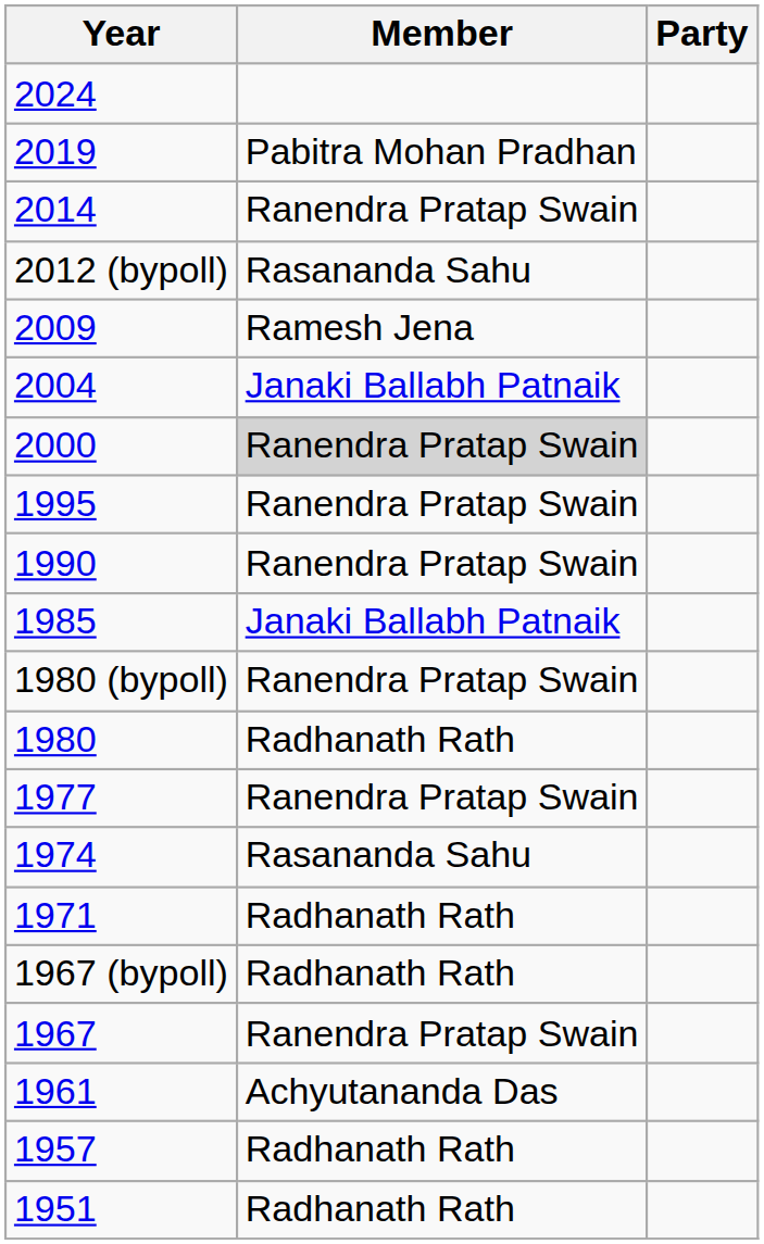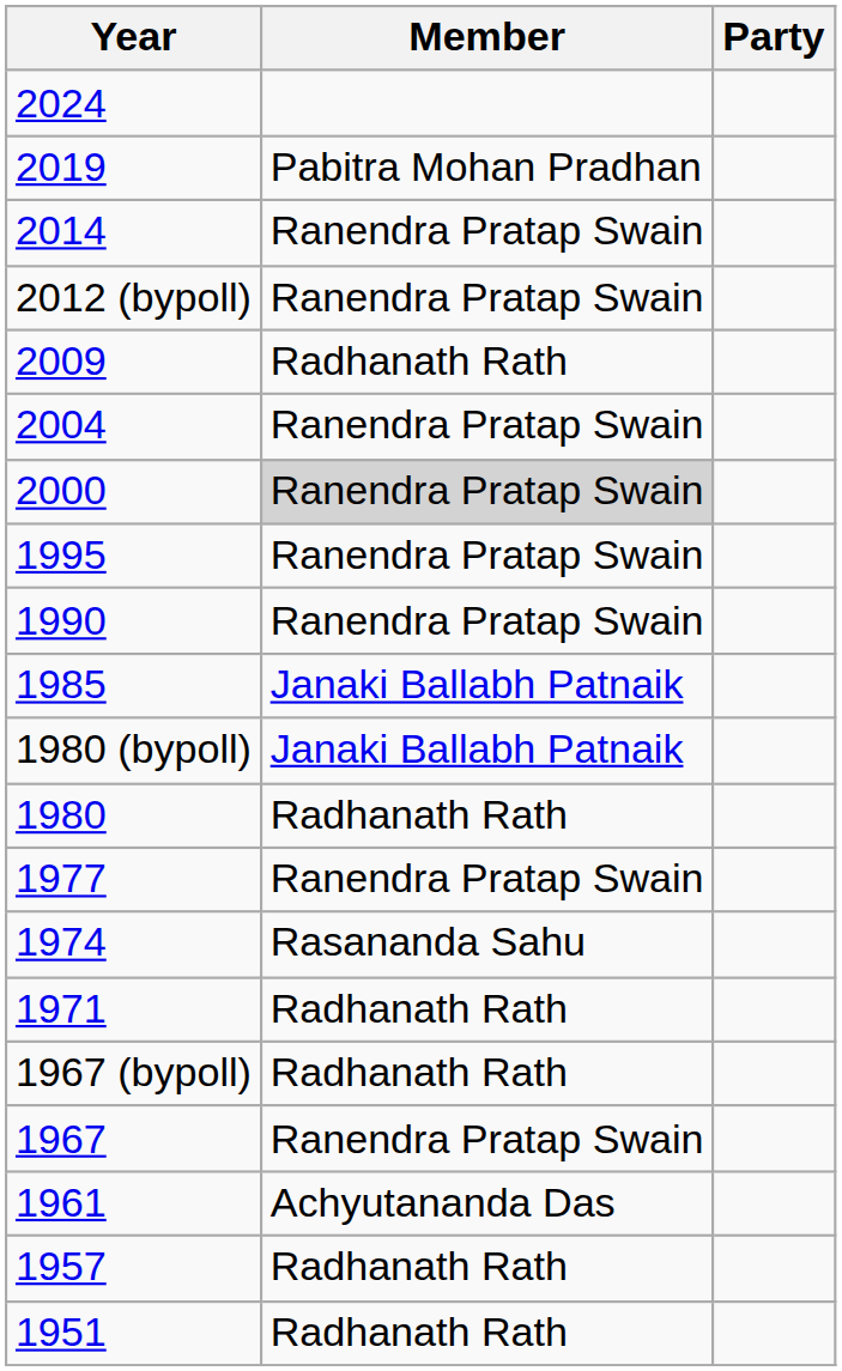 <table class="wikitable sortable">
 <tr>
 <th>Year</th>
 <th>Member</th>
 <th colspan=2>Party</th>
 </tr>
 <tr>
 <td><a href='#'>2024</a></td>
 <td></td>
 <td></td>
 </tr>
 <tr>
 <td><a href='#'>2019</a></td>
 <td>Pabitra Mohan Pradhan</td>
 <td></td>
 </tr>
 <tr>
 <td><a href='#'>2014</a></td>
 <td>Ranendra Pratap Swain</td>
 <td></td>
 </tr>
 <tr>
 <td>2012 (bypoll)</td>
-<td>Rasananda Sahu</td>
+<td>Ranendra Pratap Swain</td>
 <td></td>
 </tr>
 <tr>
 <td><a href='#'>2009</a></td>
-<td>Ramesh Jena</td>
+<td>Radhanath Rath</td>
 <td></td>
 </tr>
 <tr>
 <td><a href='#'>2004</a></td>
-<td><a href='#'>Janaki Ballabh Patnaik</a></td>
+<td>Ranendra Pratap Swain</td>
 <td></td>
 </tr>
 <tr>
 <td><a href='#'>2000</a></td>
 <td style="background: lightgrey;">Ranendra Pratap Swain</td>
 <td></td>
 </tr>
 <tr>
 <td><a href='#'>1995</a></td>
 <td>Ranendra Pratap Swain</td>
 <td></td>
 </tr>
 <tr>
 <td><a href='#'>1990</a></td>
 <td>Ranendra Pratap Swain</td>
 <td></td>
 </tr>
 <tr>
 <td><a href='#'>1985</a></td>
 <td><a href='#'>Janaki Ballabh Patnaik</a></td>
 <td></td>
 </tr>
 <tr>
 <td>1980 (bypoll)</td>
-<td>Ranendra Pratap Swain</td>
+<td><a href='#'>Janaki Ballabh Patnaik</a></td>
 <td></td>
 </tr>
 <tr>
 <td><a href='#'>1980</a></td>
 <td>Radhanath Rath</td>
 <td></td>
 </tr>
 <tr>
 <td><a href='#'>1977</a></td>
 <td>Ranendra Pratap Swain</td>
 <td></td>
 </tr>
 <tr>
 <td><a href='#'>1974</a></td>
 <td>Rasananda Sahu</td>
 <td></td>
 </tr>
 <tr>
 <td><a href='#'>1971</a></td>
 <td>Radhanath Rath</td>
 <td></td>
 </tr>
 <tr>
 <td>1967 (bypoll)</td>
 <td>Radhanath Rath</td>
 <td></td>
 </tr>
 <tr>
 <td><a href='#'>1967</a></td>
 <td>Ranendra Pratap Swain</td>
 <td></td>
 </tr>
 <tr>
 <td><a href='#'>1961</a></td>
 <td>Achyutananda Das</td>
 <td></td>
 </tr>
 <tr>
 <td><a href='#'>1957</a></td>
 <td>Radhanath Rath</td>
 <td></td>
 </tr>
 <tr>
 <td><a href='#'>1951</a></td>
 <td>Radhanath Rath</td>
 <td></td>
 </tr>
 <tr>
 </tr>
 </table>
